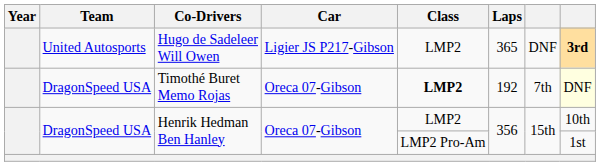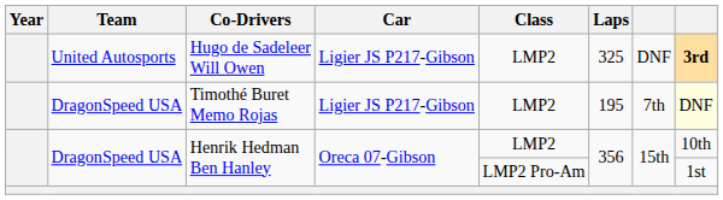 <table class="wikitable" style="text-align:center; font-size:90%">
 <tr>
 <th>Year</th>
 <th>Team</th>
 <th>Co-Drivers</th>
 <th>Car</th>
 <th>Class</th>
 <th>Laps</th>
 <th></th>
 <th></th>
 </tr>
 <tr>
 <th></th>
 <td align="left" nowrap> <a href='#'>United Autosports</a></td>
 <td align="left" nowrap> <a href='#'>Hugo de Sadeleer</a><br> <a href='#'>Will Owen</a></td>
 <td nowrap><a href='#'>Ligier JS P217</a>-<a href='#'>Gibson</a></td>
 <td>LMP2</td>
-<td>365</td>
+<td>325</td>
 <td>DNF</td>
 <td style="background:#ffdf9f;"><strong>3rd</strong></td>
 </tr>
 <tr>
 <th></th>
 <td align="left" nowrap> <a href='#'>DragonSpeed USA</a></td>
 <td align="left" nowrap> Timothé Buret<br> <a href='#'>Memo Rojas</a></td>
-<td align="left" nowrap><a href='#'>Oreca 07</a>-<a href='#'>Gibson</a></td>
-<td><strong>LMP2</strong></td>
-<td>192</td>
+<td nowrap><a href='#'>Ligier JS P217</a>-<a href='#'>Gibson</a></td>
+<td>LMP2</td>
+<td>195</td>
 <td>7th</td>
 <td style="background: lightyellow;">DNF</td>
 </tr>
 <tr>
 <th rowspan="2"></th>
 <td rowspan="2" align="left" nowrap> <a href='#'>DragonSpeed USA</a></td>
 <td rowspan="2" align="left" nowrap> Henrik Hedman<br> <a href='#'>Ben Hanley</a></td>
 <td rowspan="2" align="left" nowrap><a href='#'>Oreca 07</a>-<a href='#'>Gibson</a></td>
 <td>LMP2</td>
 <td rowspan="2">356</td>
 <td rowspan="2">15th</td>
 <td>10th</td>
 </tr>
 <tr>
 <td>LMP2 Pro-Am</td>
 <td>1st</td>
 </tr>
 <tr>
 <th colspan="8"></th>
 </tr>
 </table>
